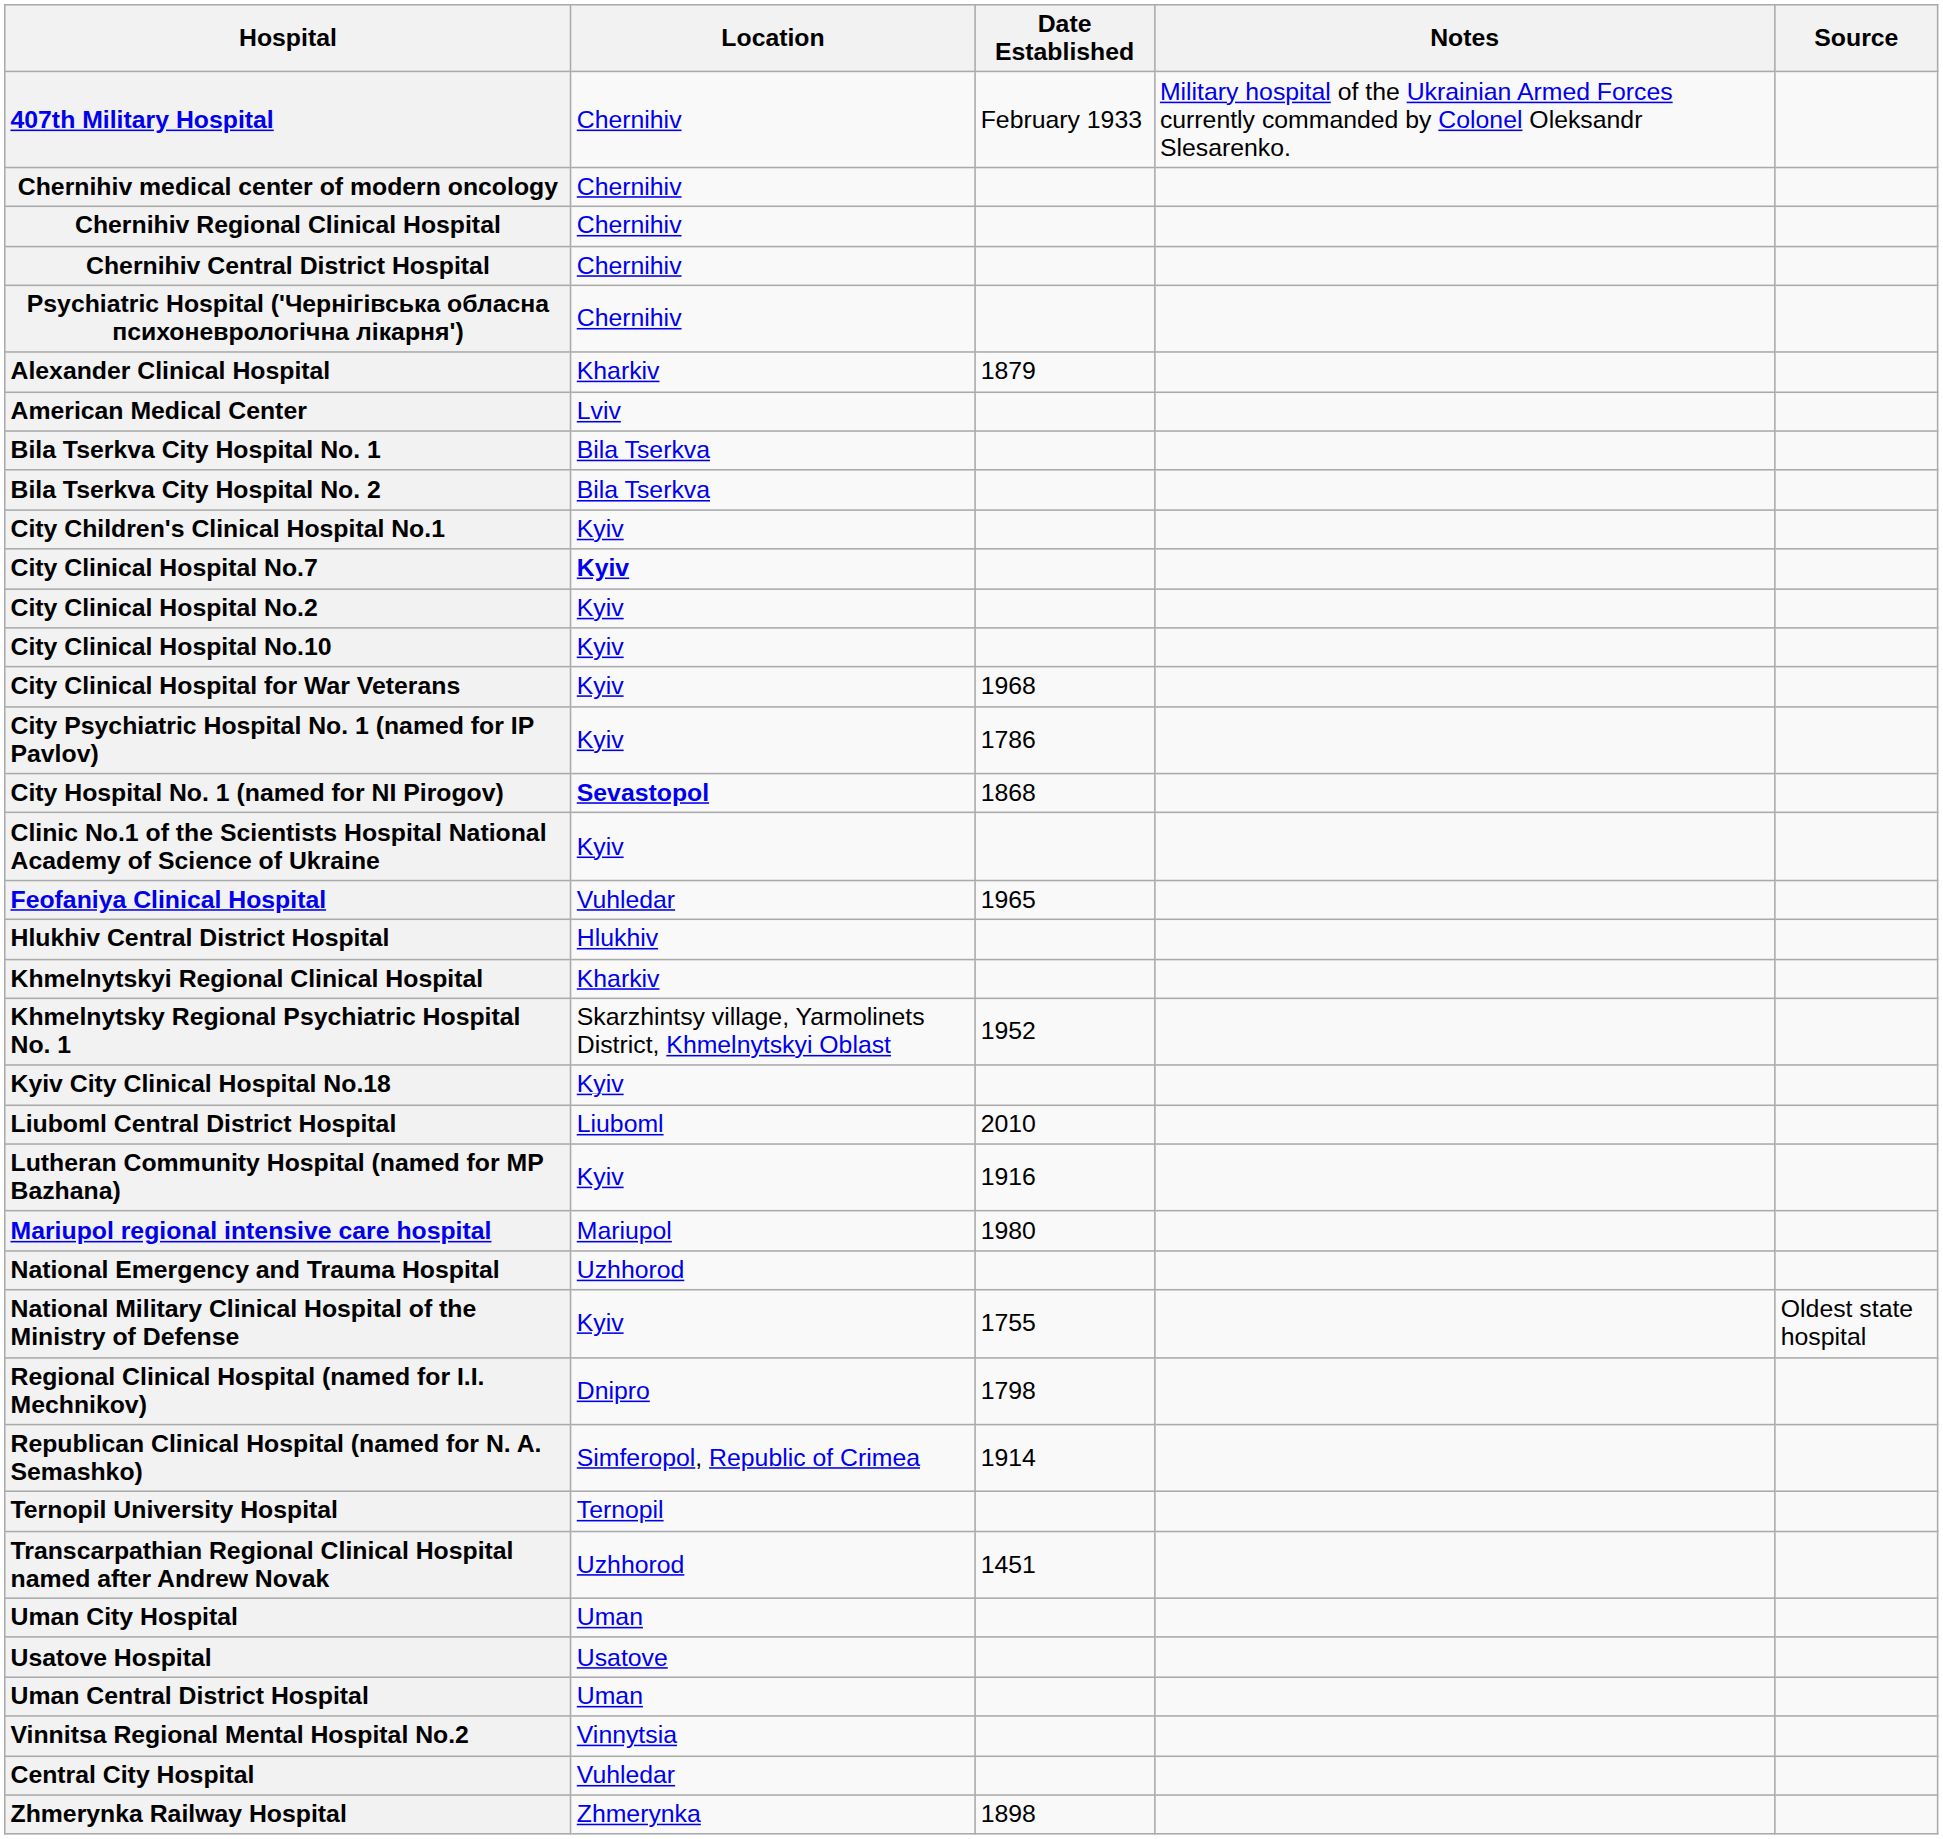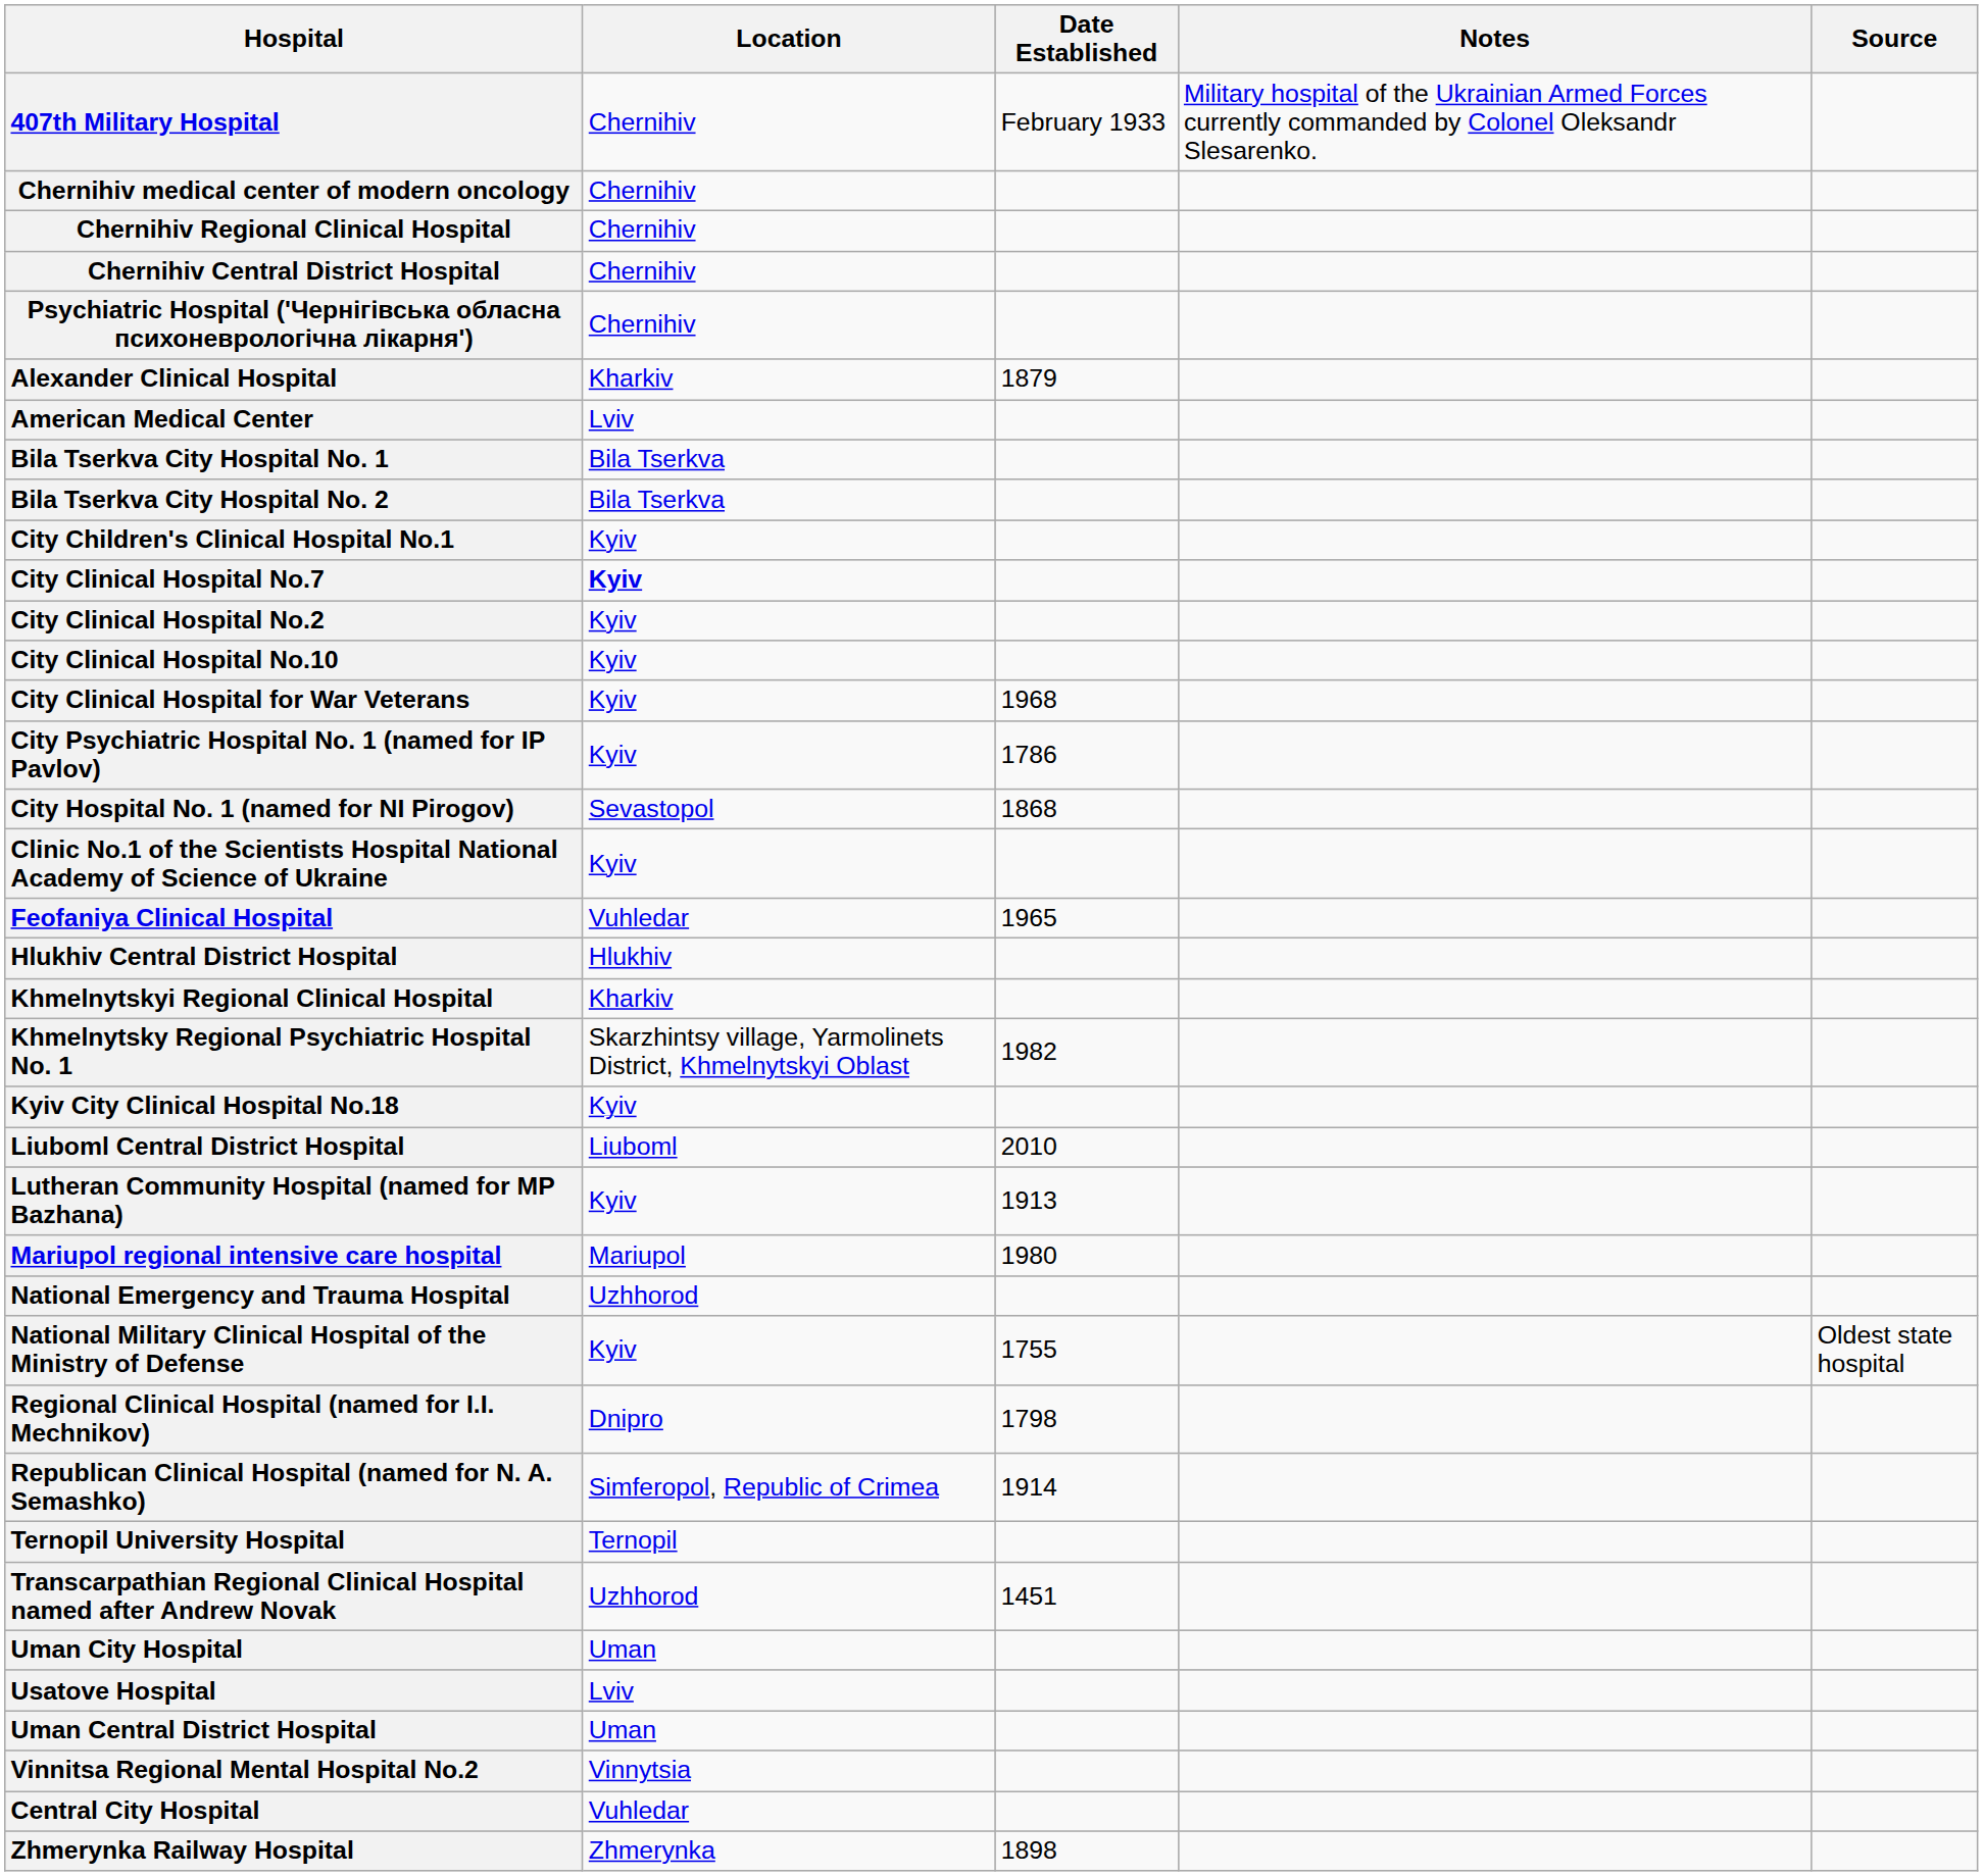 <table class="wikitable sortable plainrowheaders" summary="Hospitals in Ukraine">
 <tr>
 <th>Hospital</th>
 <th>Location</th>
 <th>Date Established</th>
 <th>Notes</th>
 <th>Source</th>
 </tr>
 <tr>
 <th scope="row" style="text-align: left"><a href='#'>407th Military Hospital</a></th>
 <td><a href='#'>Chernihiv</a></td>
 <td>February 1933</td>
 <td><a href='#'>Military hospital</a> of the <a href='#'>Ukrainian Armed Forces</a> currently commanded by <a href='#'>Colonel</a> Oleksandr Slesarenko.</td>
 <td></td>
 </tr>
 <tr>
 <th>Chernihiv medical center of modern oncology</th>
 <td><a href='#'>Chernihiv</a></td>
 <td></td>
 <td></td>
 <td></td>
 </tr>
 <tr>
 <th>Chernihiv Regional Clinical Hospital</th>
 <td><a href='#'>Chernihiv</a></td>
 <td></td>
 <td></td>
 <td></td>
 </tr>
 <tr>
 <th>Chernihiv Central District Hospital</th>
 <td><a href='#'>Chernihiv</a></td>
 <td></td>
 <td></td>
 <td></td>
 </tr>
 <tr>
 <th>Psychiatric Hospital ('Чернігівська обласна психоневрологічна лікарня')</th>
 <td><a href='#'>Chernihiv</a></td>
 <td></td>
 <td></td>
 <td></td>
 </tr>
 <tr>
 <th scope="row" style="text-align: left">Alexander Clinical Hospital</th>
 <td><a href='#'>Kharkiv</a></td>
 <td>1879</td>
 <td></td>
 <td></td>
 </tr>
 <tr>
 <th scope="row" style="text-align: left">American Medical Center</th>
 <td><a href='#'>Lviv</a></td>
 <td></td>
 <td></td>
 <td></td>
 </tr>
 <tr>
 <th scope="row" style="text-align: left">Bila Tserkva City Hospital No. 1</th>
 <td><a href='#'>Bila Tserkva</a></td>
 <td></td>
 <td></td>
 <td></td>
 </tr>
 <tr>
 <th scope="row" style="text-align: left">Bila Tserkva City Hospital No. 2</th>
 <td><a href='#'>Bila Tserkva</a></td>
 <td></td>
 <td></td>
 <td></td>
 </tr>
 <tr>
 <th scope="row" style="text-align: left">City Children's Clinical Hospital No.1</th>
 <td><a href='#'>Kyiv</a></td>
 <td></td>
 <td></td>
 <td></td>
 </tr>
 <tr>
 <th scope="row" style="text-align: left">City Clinical Hospital No.7</th>
 <td><strong><a href='#'>Kyiv</a></strong></td>
 <td></td>
 <td></td>
 <td></td>
 </tr>
 <tr>
 <th scope="row" style="text-align: left">City Clinical Hospital No.2</th>
 <td><a href='#'>Kyiv</a></td>
 <td></td>
 <td></td>
 <td></td>
 </tr>
 <tr>
 <th scope="row" style="text-align: left">City Clinical Hospital No.10</th>
 <td><a href='#'>Kyiv</a></td>
 <td></td>
 <td></td>
 <td></td>
 </tr>
 <tr>
 <th scope="row" style="text-align: left">City Clinical Hospital for War Veterans</th>
 <td><a href='#'>Kyiv</a></td>
 <td>1968</td>
 <td></td>
 <td></td>
 </tr>
 <tr>
 <th scope="row" style="text-align: left">City Psychiatric Hospital No. 1 (named for IP Pavlov)</th>
 <td><a href='#'>Kyiv</a></td>
 <td>1786</td>
 <td></td>
 <td></td>
 </tr>
 <tr>
 <th scope="row" style="text-align: left">City Hospital No. 1 (named for NI Pirogov)</th>
-<td><strong><a href='#'>Sevastopol</a></strong></td>
+<td><a href='#'>Sevastopol</a></td>
 <td>1868</td>
 <td></td>
 <td></td>
 </tr>
 <tr>
 <th scope="row" style="text-align: left">Clinic No.1 of the Scientists Hospital National Academy of Science of Ukraine</th>
 <td><a href='#'>Kyiv</a></td>
 <td></td>
 <td></td>
 <td></td>
 </tr>
 <tr>
 <th scope="row" style="text-align: left"><a href='#'>Feofaniya Clinical Hospital</a></th>
 <td><a href='#'>Vuhledar</a></td>
 <td>1965</td>
 <td></td>
 <td></td>
 </tr>
 <tr>
 <th scope="row" style="text-align: left">Hlukhiv Central District Hospital</th>
 <td><a href='#'>Hlukhiv</a></td>
 <td></td>
 <td></td>
 <td></td>
 </tr>
 <tr>
 <th scope="row" style="text-align: left">Khmelnytskyi Regional Clinical Hospital</th>
 <td><a href='#'>Kharkiv</a></td>
 <td></td>
 <td></td>
 <td></td>
 </tr>
 <tr>
 <th scope="row" style="text-align: left">Khmelnytsky Regional Psychiatric Hospital No. 1</th>
 <td>Skarzhintsy village, Yarmolinets District, <a href='#'>Khmelnytskyi Oblast</a></td>
-<td>1952</td>
+<td>1982</td>
 <td></td>
 <td></td>
 </tr>
 <tr>
 <th scope="row" style="text-align: left">Kyiv City Clinical Hospital No.18</th>
 <td><a href='#'>Kyiv</a></td>
 <td></td>
 <td></td>
 <td></td>
 </tr>
 <tr>
 <th scope="row" style="text-align: left">Liuboml Central District Hospital</th>
 <td><a href='#'>Liuboml</a></td>
 <td>2010</td>
 <td></td>
 <td></td>
 </tr>
 <tr>
 <th scope="row" style="text-align: left">Lutheran Community Hospital (named for MP Bazhana)</th>
 <td><a href='#'>Kyiv</a></td>
-<td>1916</td>
+<td>1913</td>
 <td></td>
 <td></td>
 </tr>
 <tr>
 <th scope="row" style="text-align: left"><a href='#'>Mariupol regional intensive care hospital</a></th>
 <td><a href='#'>Mariupol</a></td>
 <td>1980</td>
 <td></td>
 <td></td>
 </tr>
 <tr>
 <th scope="row" style="text-align: left">National Emergency and Trauma Hospital</th>
 <td><a href='#'>Uzhhorod</a></td>
 <td></td>
 <td></td>
 <td></td>
 </tr>
 <tr>
 <th scope="row" style="text-align: left">National Military Clinical Hospital of the Ministry of Defense</th>
 <td><a href='#'>Kyiv</a></td>
 <td>1755</td>
 <td></td>
 <td>Oldest state hospital</td>
 </tr>
 <tr>
 <th scope="row" style="text-align: left">Regional Clinical Hospital (named for I.I. Mechnikov)</th>
 <td><a href='#'>Dnipro</a></td>
 <td>1798</td>
 <td></td>
 <td></td>
 </tr>
 <tr>
 <th scope="row" style="text-align: left">Republican Clinical Hospital (named for N. A. Semashko)</th>
 <td><a href='#'>Simferopol</a>, <a href='#'>Republic of Crimea</a></td>
 <td>1914</td>
 <td></td>
 <td></td>
 </tr>
 <tr>
 <th scope="row" style="text-align: left">Ternopil University Hospital</th>
 <td><a href='#'>Ternopil</a></td>
 <td></td>
 <td></td>
 <td></td>
 </tr>
 <tr>
 <th scope="row" style="text-align: left">Transcarpathian Regional Clinical Hospital named after Andrew Novak</th>
 <td><a href='#'>Uzhhorod</a></td>
 <td>1451</td>
 <td></td>
 <td></td>
 </tr>
 <tr>
 <th scope="row" style="text-align: left">Uman City Hospital</th>
 <td><a href='#'>Uman</a></td>
 <td></td>
 <td></td>
 <td></td>
 </tr>
 <tr>
 <th scope="row" style="text-align: left">Usatove Hospital</th>
-<td><a href='#'>Usatove</a></td>
+<td><a href='#'>Lviv</a></td>
 <td></td>
 <td></td>
 <td></td>
 </tr>
 <tr>
 <th scope="row" style="text-align: left">Uman Central District Hospital</th>
 <td><a href='#'>Uman</a></td>
 <td></td>
 <td></td>
 <td></td>
 </tr>
 <tr>
 <th scope="row" style="text-align: left">Vinnitsa Regional Mental Hospital No.2</th>
 <td><a href='#'>Vinnytsia</a></td>
 <td></td>
 <td></td>
 <td></td>
 </tr>
 <tr>
 <th scope="row" style="text-align: left">Central City Hospital</th>
 <td><a href='#'>Vuhledar</a></td>
 <td></td>
 <td></td>
 <td></td>
 </tr>
 <tr>
 <th scope="row" style="text-align: left">Zhmerynka Railway Hospital</th>
 <td><a href='#'>Zhmerynka</a></td>
 <td>1898</td>
 <td></td>
 <td></td>
 </tr>
 </table>
